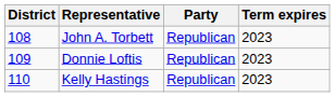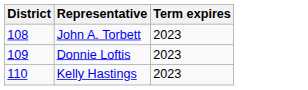 <table class="wikitable">
 <tr>
 <th>District</th>
 <th>Representative</th>
-<th>Party</th>
 <th>Term expires</th>
 </tr>
 <tr>
 <td><a href='#'>108</a></td>
 <td><a href='#'>John A. Torbett</a></td>
-<td><a href='#'>Republican</a></td>
 <td>2023</td>
 </tr>
 <tr>
 <td><a href='#'>109</a></td>
 <td><a href='#'>Donnie Loftis</a></td>
-<td><a href='#'>Republican</a></td>
 <td>2023</td>
 </tr>
 <tr>
 <td><a href='#'>110</a></td>
 <td><a href='#'>Kelly Hastings</a></td>
-<td><a href='#'>Republican</a></td>
 <td>2023</td>
 </tr>
 </table>
